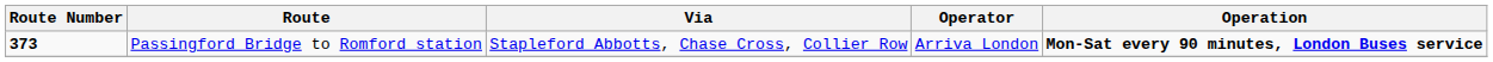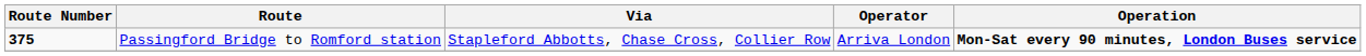 <table class="wikitable">
 <tr>
 <th>Route Number</th>
 <th>Route</th>
 <th>Via</th>
 <th>Operator</th>
 <th>Operation</th>
 </tr>
 <tr>
-<td><strong>373</strong> </td>
+<td><strong>375</strong> </td>
 <td><a href='#'>Passingford Bridge</a> to <a href='#'>Romford station</a> </td>
 <td><a href='#'>Stapleford Abbotts</a>, <a href='#'>Chase Cross</a>, <a href='#'>Collier Row</a></td>
 <td><a href='#'>Arriva London</a></td>
 <td><strong>Mon-Sat every 90 minutes, <a href='#'>London Buses</a> service </strong></td>
 </tr>
 <tr>
 </tr>
 </table>
